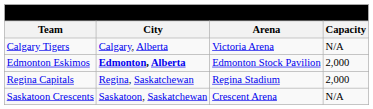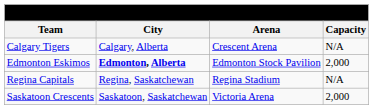 <table class="wikitable" style="width:auto">
 <tr>
 <td bgcolor="#000000" align="center" colspan="6"><strong><span>1923–24 Western Canada Hockey League</span></strong></td>
 </tr>
 <tr>
 <th>Team</th>
 <th>City</th>
 <th>Arena</th>
 <th>Capacity</th>
 </tr>
 <tr>
 <td><a href='#'>Calgary Tigers</a></td>
 <td><a href='#'>Calgary</a>, <a href='#'>Alberta</a></td>
-<td><a href='#'>Victoria Arena</a></td>
+<td><a href='#'>Crescent Arena</a></td>
 <td>N/A</td>
 </tr>
 <tr>
 <td><a href='#'>Edmonton Eskimos</a></td>
 <td><strong><a href='#'>Edmonton</a>, <a href='#'>Alberta</a></strong></td>
 <td><a href='#'>Edmonton Stock Pavilion</a></td>
 <td>2,000</td>
 </tr>
 <tr>
 <td><a href='#'>Regina Capitals</a></td>
 <td><a href='#'>Regina</a>, <a href='#'>Saskatchewan</a></td>
 <td><a href='#'>Regina Stadium</a></td>
-<td>2,000</td>
+<td>N/A</td>
 </tr>
 <tr>
 <td><a href='#'>Saskatoon Crescents</a></td>
 <td><a href='#'>Saskatoon</a>, <a href='#'>Saskatchewan</a></td>
-<td><a href='#'>Crescent Arena</a></td>
-<td>N/A</td>
+<td><a href='#'>Victoria Arena</a></td>
+<td>2,000</td>
 </tr>
 </table>
